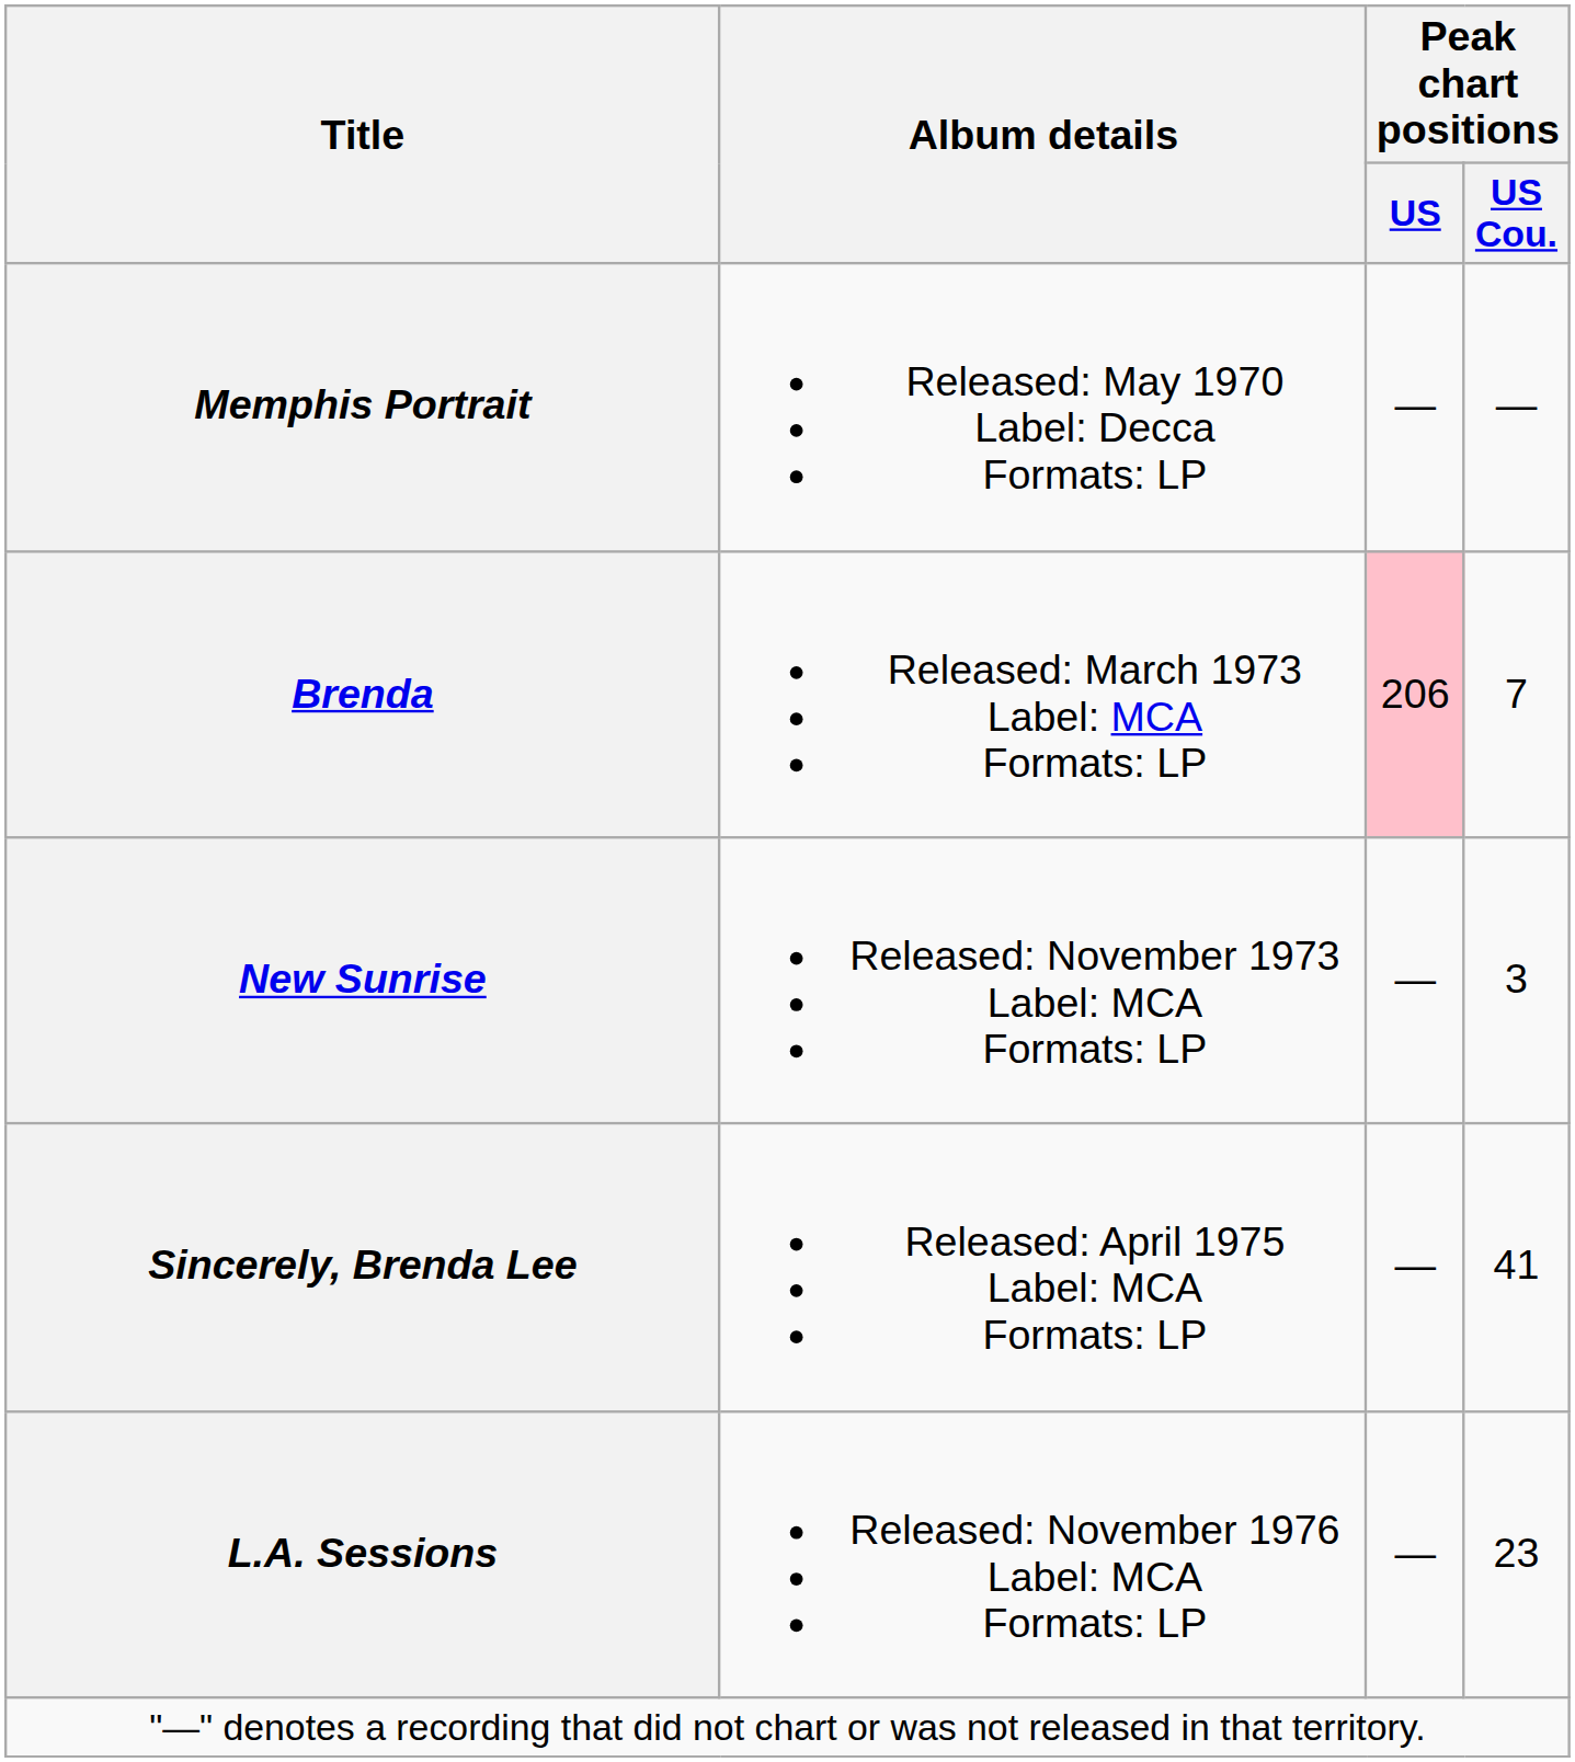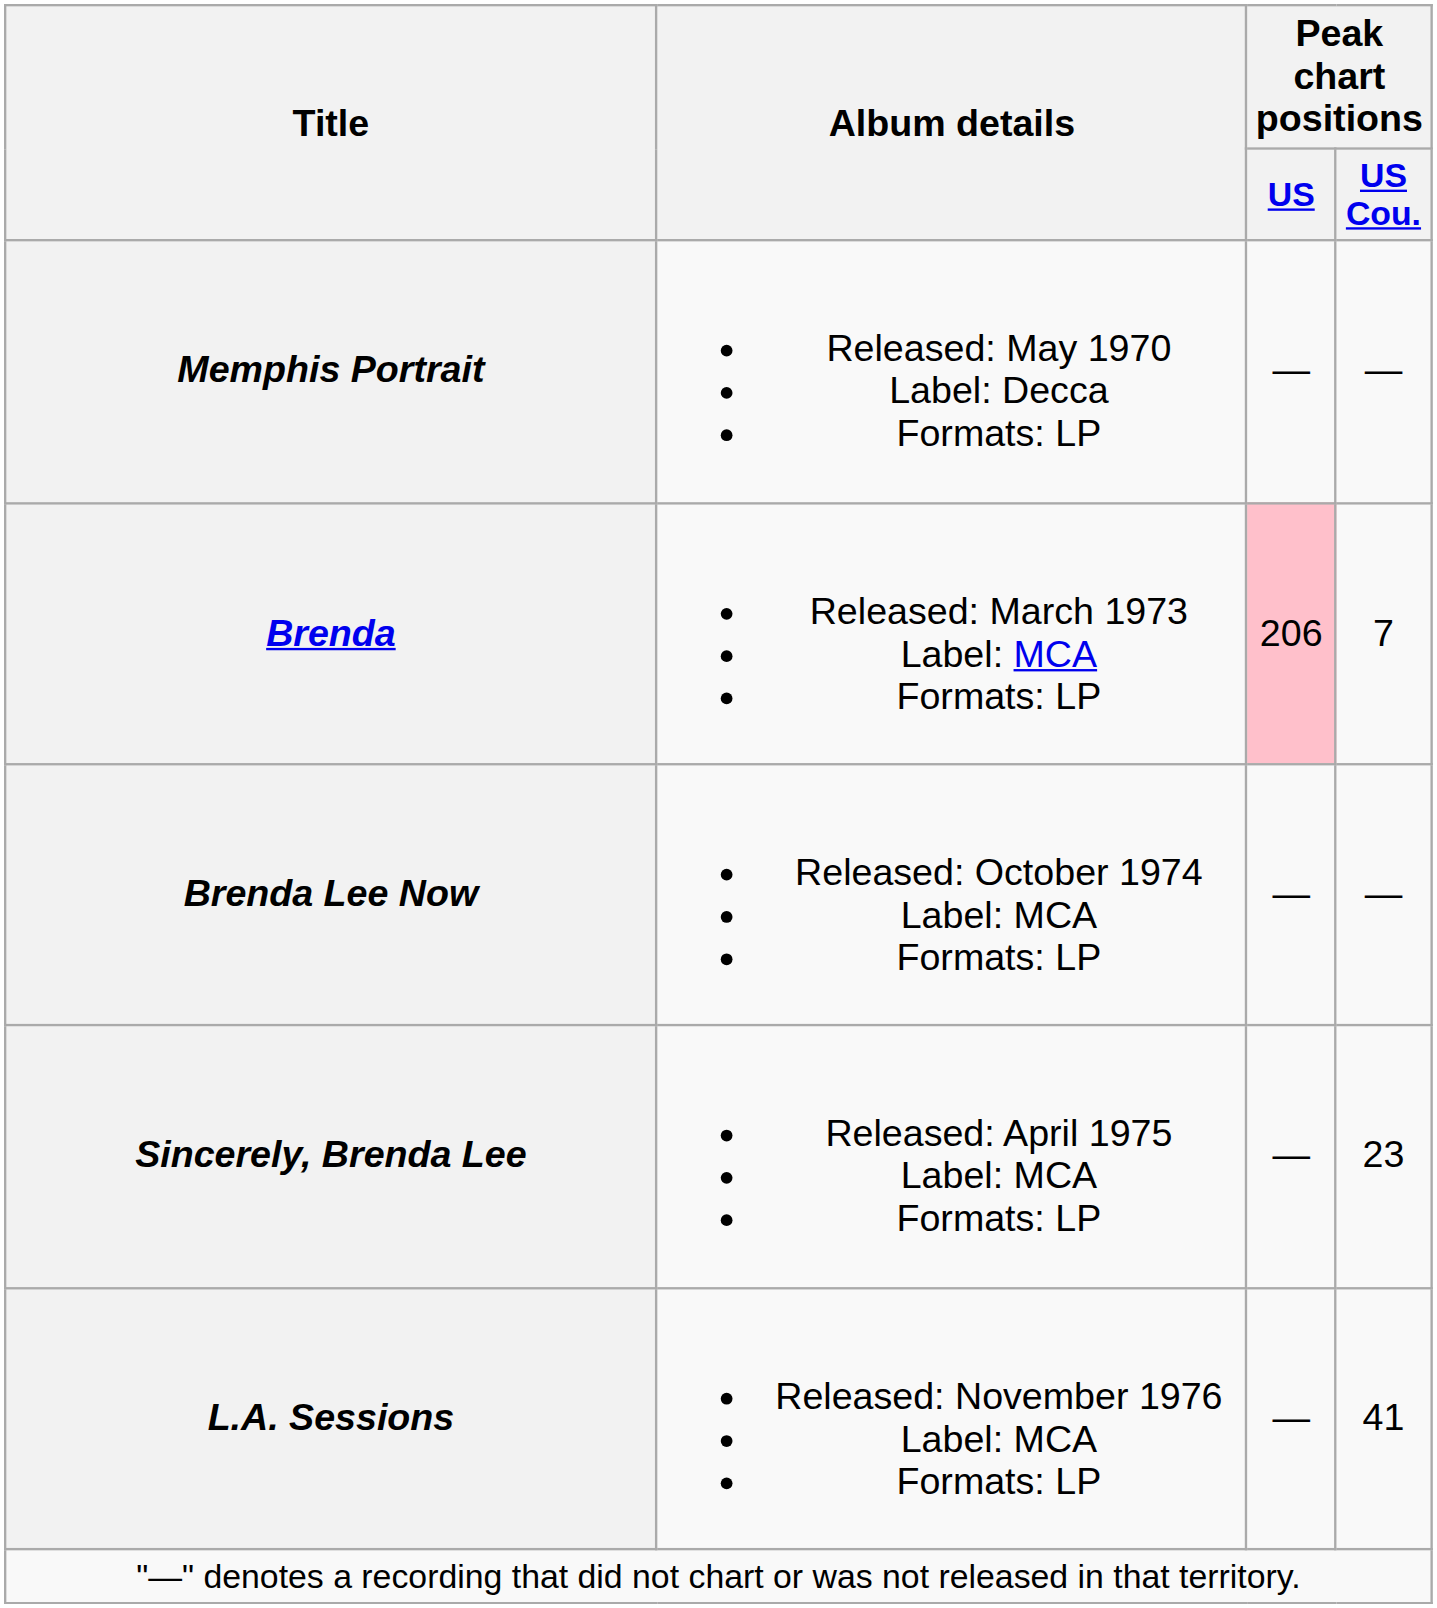 <table class="wikitable plainrowheaders" style="text-align:center;">
 <tr>
 <th scope="col" rowspan="2" style="width:18em;">Title</th>
 <th scope="col" rowspan="2" style="width:16em;">Album details</th>
 <th scope="col" colspan="2">Peak chart<br>positions</th>
 </tr>
 <tr>
 <th scope="col" style="width:2em;font-size:90%;"><a href='#'>US</a><br></th>
 <th scope="col" style="width:2em;font-size:90%;"><a href='#'>US<br>Cou.</a><br></th>
 </tr>
 <tr>
 <th scope="row"><em>Memphis Portrait</em></th>
 <td><br><ul><li>Released: May 1970</li><li>Label: Decca</li><li>Formats: LP</li></ul></td>
 <td>—</td>
 <td>—</td>
 </tr>
 <tr>
 <th scope="row"><em><a href='#'>Brenda</a></em></th>
 <td><br><ul><li>Released: March 1973</li><li>Label: <a href='#'>MCA</a></li><li>Formats: LP</li></ul></td>
 <td style="background: pink;">206</td>
 <td>7</td>
 </tr>
 <tr>
-<th scope="row"><em><a href='#'>New Sunrise</a></em></th>
-<td><br><ul><li>Released: November 1973</li><li>Label: MCA</li><li>Formats: LP</li></ul></td>
+<th scope="row"><em>Brenda Lee Now</em></th>
+<td><br><ul><li>Released: October 1974</li><li>Label: MCA</li><li>Formats: LP</li></ul></td>
 <td>—</td>
-<td>3</td>
+<td>—</td>
 </tr>
 <tr>
 <th scope="row"><em>Sincerely, Brenda Lee</em></th>
 <td><br><ul><li>Released: April 1975</li><li>Label: MCA</li><li>Formats: LP</li></ul></td>
 <td>—</td>
-<td>41</td>
+<td>23</td>
 </tr>
 <tr>
 <th scope="row"><em>L.A. Sessions</em></th>
 <td><br><ul><li>Released: November 1976</li><li>Label: MCA</li><li>Formats: LP</li></ul></td>
 <td>—</td>
-<td>23</td>
+<td>41</td>
 </tr>
 <tr>
 <td colspan="4" style="font-size:90%">"—" denotes a recording that did not chart or was not released in that territory.</td>
 </tr>
 </table>
